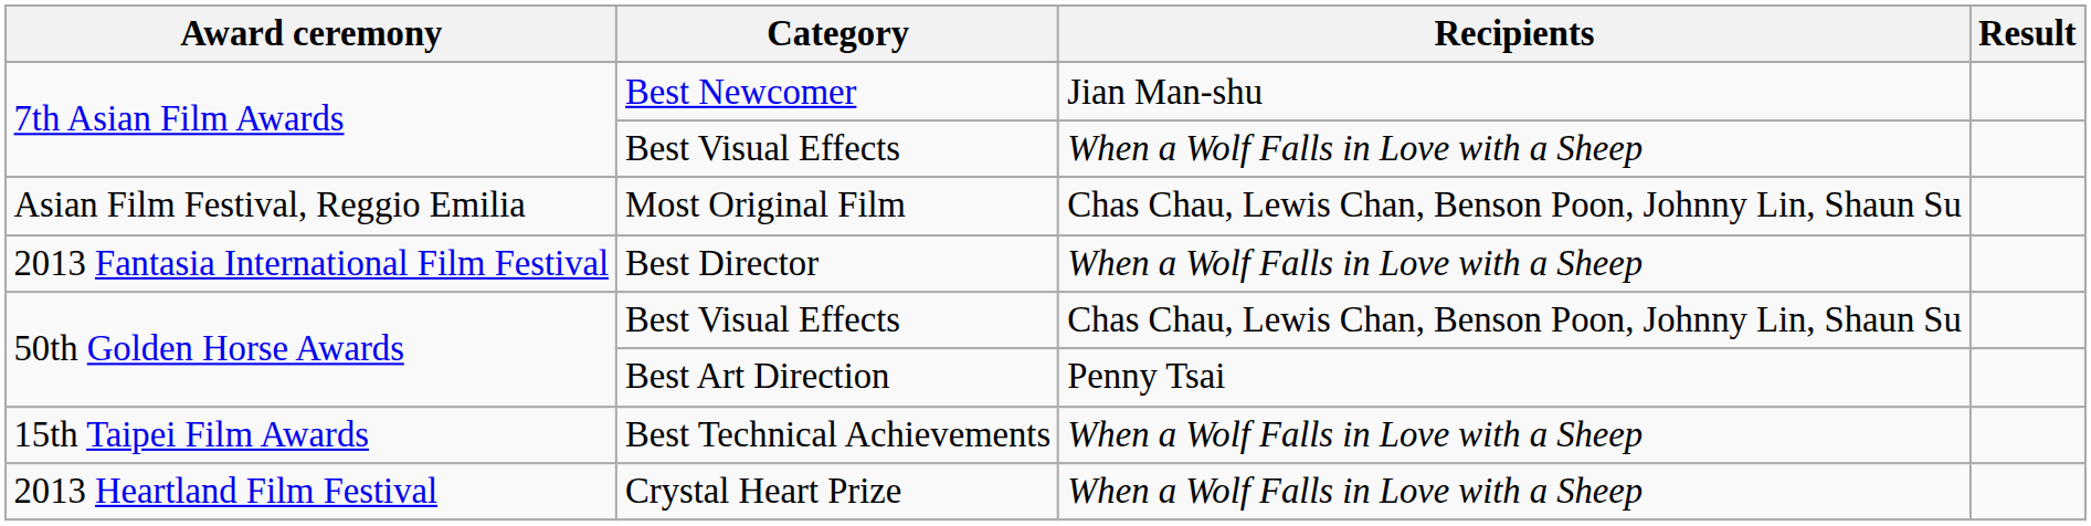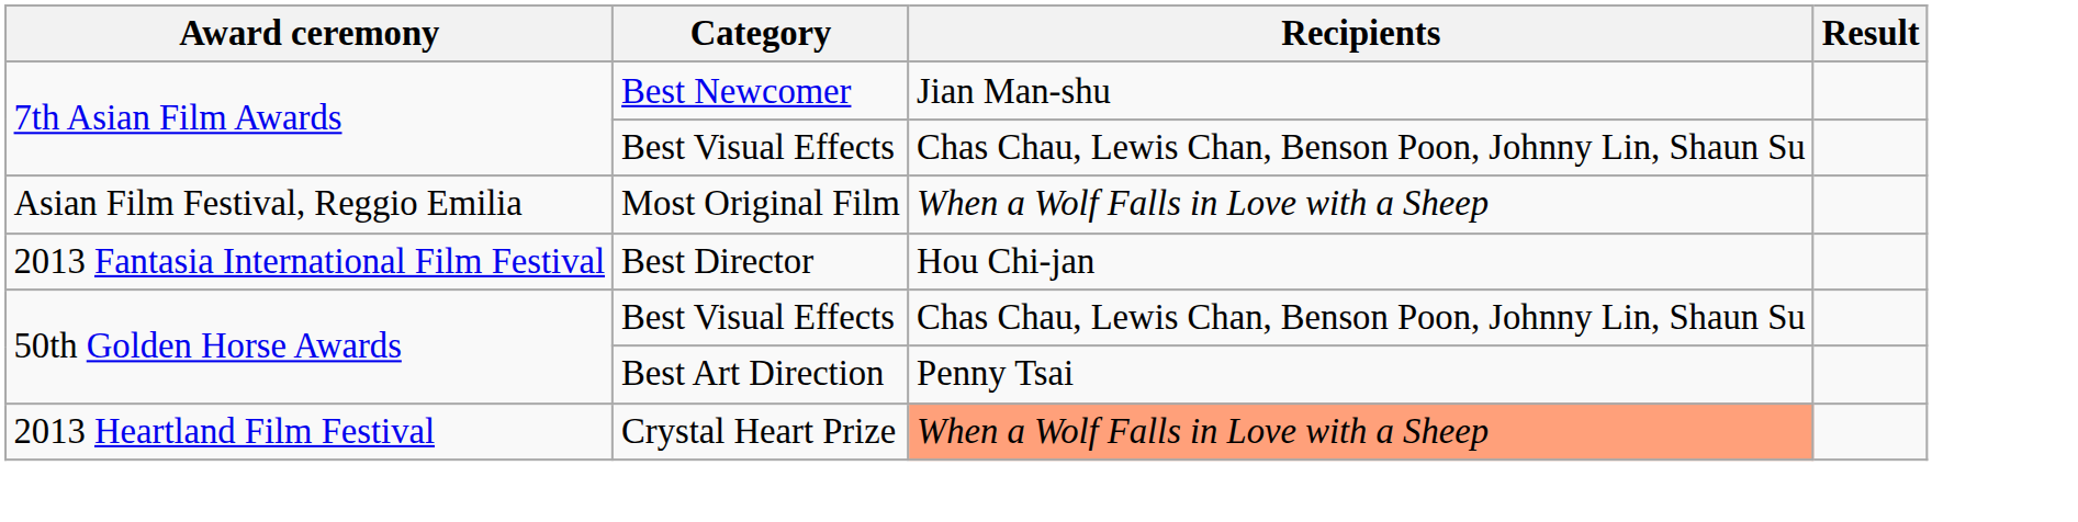 <table class="wikitable sortable">
 <tr>
 <th>Award ceremony</th>
 <th>Category</th>
 <th>Recipients</th>
 <th>Result</th>
 </tr>
 <tr>
 <td rowspan="2"><a href='#'>7th Asian Film Awards</a></td>
 <td><a href='#'>Best Newcomer</a></td>
 <td>Jian Man-shu</td>
 <td></td>
 </tr>
 <tr>
 <td>Best Visual Effects</td>
-<td><em>When a Wolf Falls in Love with a Sheep</em></td>
+<td>Chas Chau, Lewis Chan, Benson Poon, Johnny Lin, Shaun Su</td>
 <td></td>
 </tr>
 <tr>
 <td rowspan="1">Asian Film Festival, Reggio Emilia</td>
 <td>Most Original Film</td>
-<td>Chas Chau, Lewis Chan, Benson Poon, Johnny Lin, Shaun Su</td>
+<td><em>When a Wolf Falls in Love with a Sheep</em></td>
 <td></td>
 </tr>
 <tr>
 <td>2013 <a href='#'>Fantasia International Film Festival</a></td>
 <td>Best Director</td>
-<td><em>When a Wolf Falls in Love with a Sheep</em></td>
+<td>Hou Chi-jan</td>
 <td></td>
 </tr>
 <tr>
 <td rowspan="2">50th <a href='#'>Golden Horse Awards</a></td>
 <td>Best Visual Effects</td>
 <td>Chas Chau, Lewis Chan, Benson Poon, Johnny Lin, Shaun Su</td>
 <td></td>
 </tr>
 <tr>
 <td>Best Art Direction</td>
 <td>Penny Tsai</td>
 <td></td>
 </tr>
 <tr>
-<td>15th <a href='#'>Taipei Film Awards</a></td>
-<td>Best Technical Achievements</td>
-<td><em>When a Wolf Falls in Love with a Sheep</em></td>
-<td></td>
-</tr>
-<tr>
 <td>2013 <a href='#'>Heartland Film Festival</a></td>
 <td>Crystal Heart Prize</td>
-<td><em>When a Wolf Falls in Love with a Sheep</em></td>
+<td style="background: lightsalmon;"><em>When a Wolf Falls in Love with a Sheep</em></td>
 <td></td>
 </tr>
 </table>
